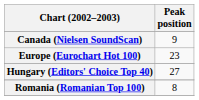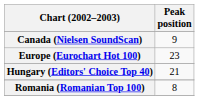 <table class="wikitable sortable plainrowheaders" style="text-align:center">
 <tr>
 <th>Chart (2002–2003)</th>
 <th>Peak<br>position</th>
 </tr>
 <tr>
 </tr>
 <tr>
 </tr>
 <tr>
 </tr>
 <tr>
 </tr>
 <tr>
 <th scope="row">Canada (<a href='#'>Nielsen SoundScan</a>)</th>
 <td>9</td>
 </tr>
 <tr>
 <th scope="row">Europe (<a href='#'>Eurochart Hot 100</a>)</th>
 <td>23</td>
 </tr>
 <tr>
 </tr>
 <tr>
 </tr>
 <tr>
 <th scope="row">Hungary (<a href='#'>Editors' Choice Top 40</a>)</th>
-<td>27</td>
+<td>21</td>
 </tr>
 <tr>
 </tr>
 <tr>
 </tr>
 <tr>
 </tr>
 <tr>
 </tr>
 <tr>
 </tr>
 <tr>
 <th scope="row">Romania (<a href='#'>Romanian Top 100</a>)</th>
 <td>8</td>
 </tr>
 <tr>
 </tr>
 <tr>
 </tr>
 <tr>
 </tr>
 <tr>
 </tr>
 <tr>
 </tr>
 <tr>
 </tr>
 <tr>
 </tr>
 <tr>
 </tr>
 <tr>
 </tr>
 </table>
